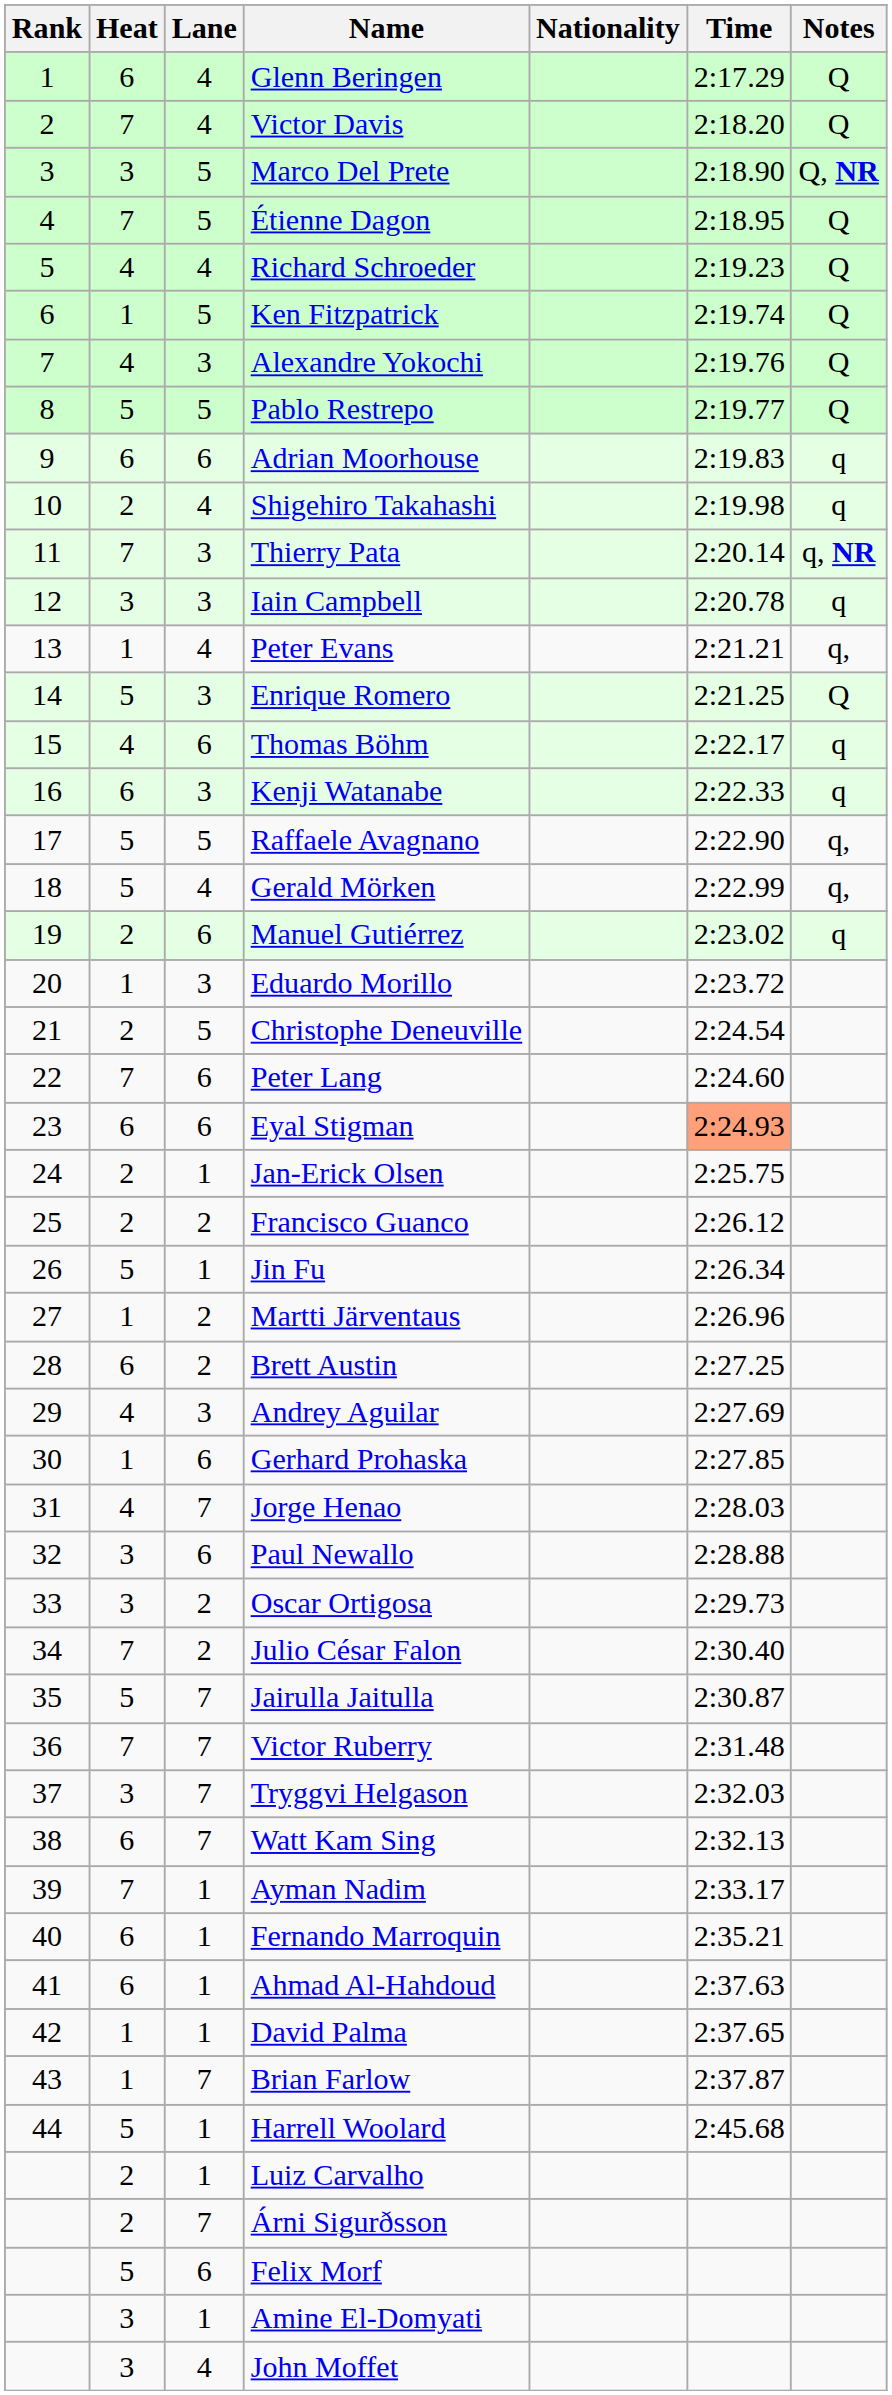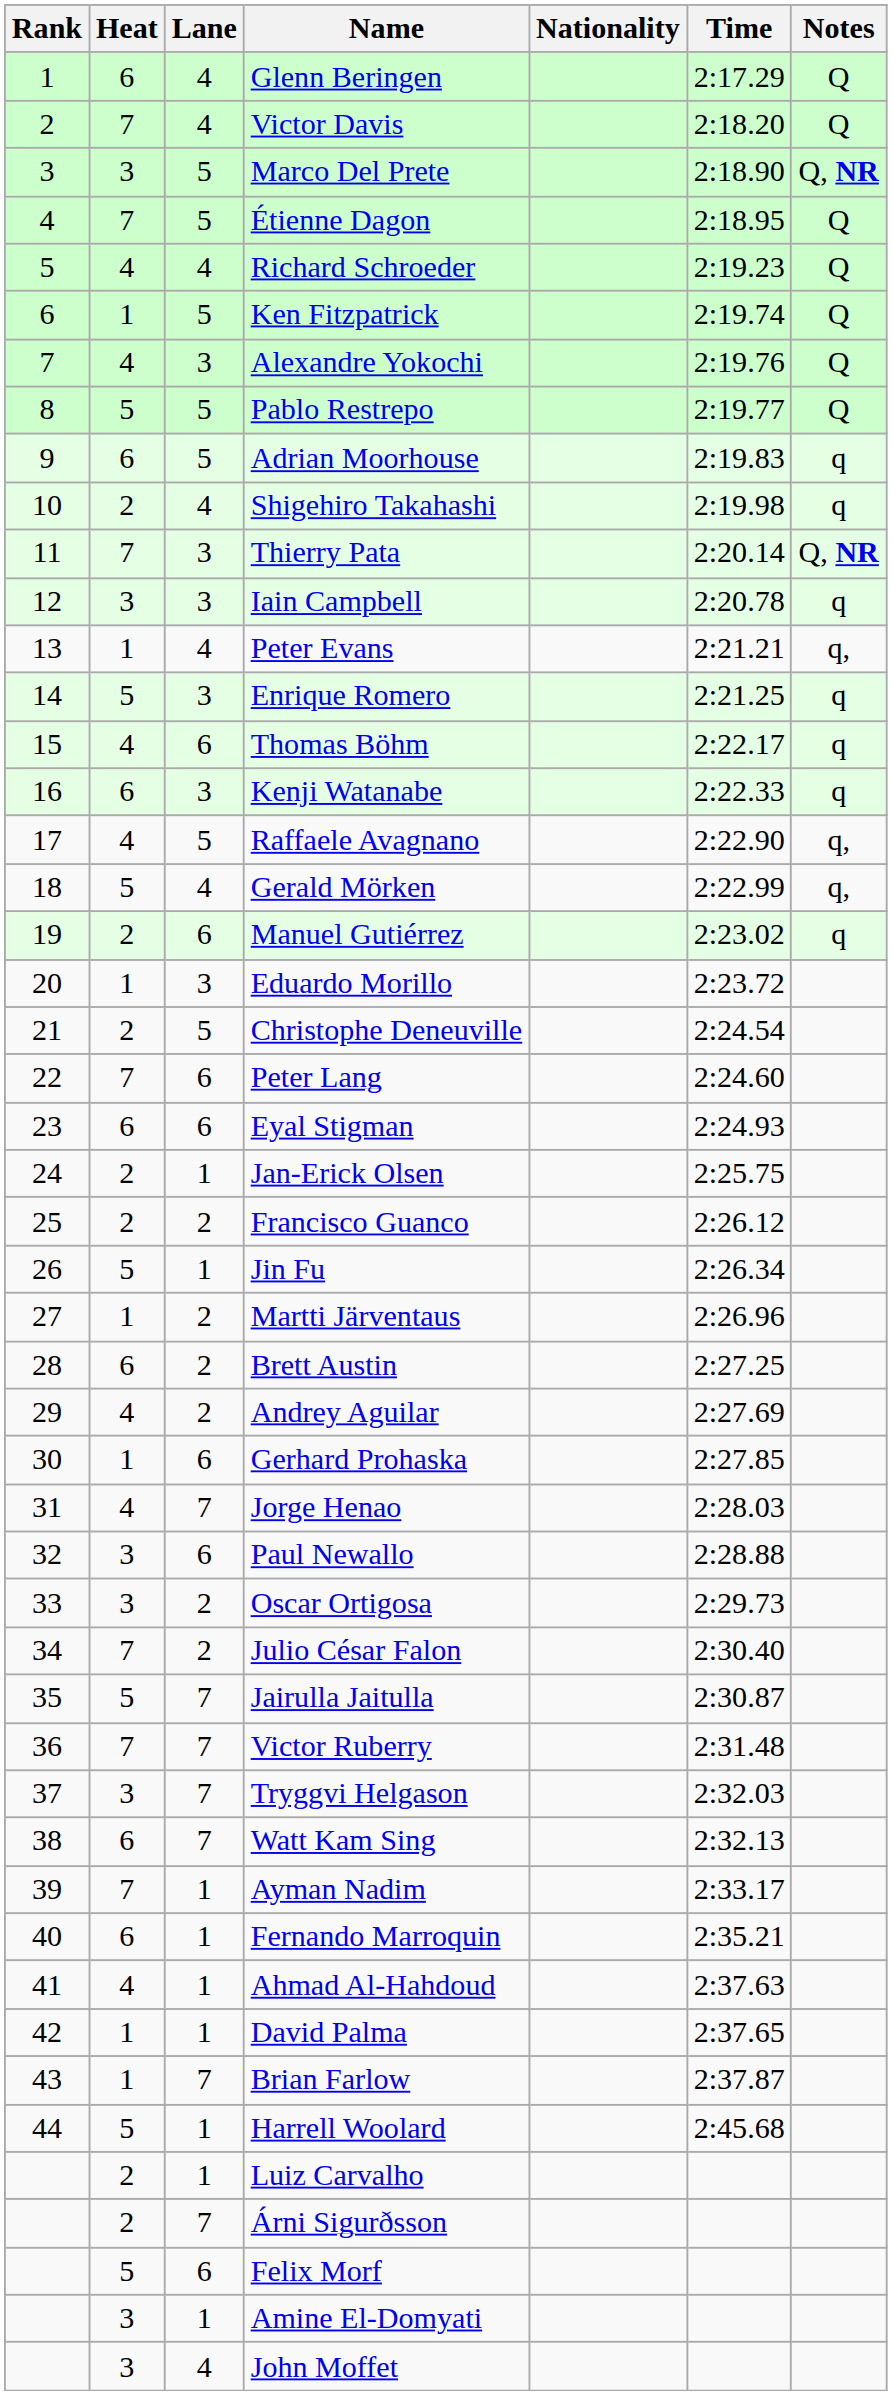 <table class="wikitable sortable" style="text-align:center">
 <tr>
 <th>Rank</th>
 <th>Heat</th>
 <th>Lane</th>
 <th>Name</th>
 <th>Nationality</th>
 <th>Time</th>
 <th>Notes</th>
 </tr>
 <tr bgcolor=#cfc>
 <td>1</td>
 <td>6</td>
 <td>4</td>
 <td align=left><a href='#'>Glenn Beringen</a></td>
 <td align=left></td>
 <td>2:17.29</td>
 <td>Q</td>
 </tr>
 <tr bgcolor=#cfc>
 <td>2</td>
 <td>7</td>
 <td>4</td>
 <td align=left><a href='#'>Victor Davis</a></td>
 <td align=left></td>
 <td>2:18.20</td>
 <td>Q</td>
 </tr>
 <tr bgcolor=#cfc>
 <td>3</td>
 <td>3</td>
 <td>5</td>
 <td align=left><a href='#'>Marco Del Prete</a></td>
 <td align=left></td>
 <td>2:18.90</td>
 <td>Q, <strong><a href='#'>NR</a></strong></td>
 </tr>
 <tr bgcolor=#cfc>
 <td>4</td>
 <td>7</td>
 <td>5</td>
 <td align=left><a href='#'>Étienne Dagon</a></td>
 <td align=left></td>
 <td>2:18.95</td>
 <td>Q</td>
 </tr>
 <tr bgcolor=#cfc>
 <td>5</td>
 <td>4</td>
 <td>4</td>
 <td align=left><a href='#'>Richard Schroeder</a></td>
 <td align=left></td>
 <td>2:19.23</td>
 <td>Q</td>
 </tr>
 <tr bgcolor=#cfc>
 <td>6</td>
 <td>1</td>
 <td>5</td>
 <td align=left><a href='#'>Ken Fitzpatrick</a></td>
 <td align=left></td>
 <td>2:19.74</td>
 <td>Q</td>
 </tr>
 <tr bgcolor=#cfc>
 <td>7</td>
 <td>4</td>
 <td>3</td>
 <td align=left><a href='#'>Alexandre Yokochi</a></td>
 <td align=left></td>
 <td>2:19.76</td>
 <td>Q</td>
 </tr>
 <tr bgcolor=#cfc>
 <td>8</td>
 <td>5</td>
 <td>5</td>
 <td align=left><a href='#'>Pablo Restrepo</a></td>
 <td align=left></td>
 <td>2:19.77</td>
 <td>Q</td>
 </tr>
 <tr bgcolor=e5ffe5>
 <td>9</td>
 <td>6</td>
-<td>6</td>
+<td>5</td>
 <td align=left><a href='#'>Adrian Moorhouse</a></td>
 <td align=left></td>
 <td>2:19.83</td>
 <td>q</td>
 </tr>
 <tr bgcolor=e5ffe5>
 <td>10</td>
 <td>2</td>
 <td>4</td>
 <td align=left><a href='#'>Shigehiro Takahashi</a></td>
 <td align=left></td>
 <td>2:19.98</td>
 <td>q</td>
 </tr>
 <tr bgcolor=e5ffe5>
 <td>11</td>
 <td>7</td>
 <td>3</td>
 <td align=left><a href='#'>Thierry Pata</a></td>
 <td align=left></td>
 <td>2:20.14</td>
-<td>q, <strong><a href='#'>NR</a></strong></td>
+<td>Q, <strong><a href='#'>NR</a></strong></td>
 </tr>
 <tr bgcolor=e5ffe5>
 <td>12</td>
 <td>3</td>
 <td>3</td>
 <td align=left><a href='#'>Iain Campbell</a></td>
 <td align=left></td>
 <td>2:20.78</td>
 <td>q</td>
 </tr>
 <tr>
 <td>13</td>
 <td>1</td>
 <td>4</td>
 <td align=left><a href='#'>Peter Evans</a></td>
 <td align=left></td>
 <td>2:21.21</td>
 <td>q, </td>
 </tr>
 <tr bgcolor=e5ffe5>
 <td>14</td>
 <td>5</td>
 <td>3</td>
 <td align=left><a href='#'>Enrique Romero</a></td>
 <td align=left></td>
 <td>2:21.25</td>
-<td>Q</td>
+<td>q</td>
 </tr>
 <tr bgcolor=e5ffe5>
 <td>15</td>
 <td>4</td>
 <td>6</td>
 <td align=left><a href='#'>Thomas Böhm</a></td>
 <td align=left></td>
 <td>2:22.17</td>
 <td>q</td>
 </tr>
 <tr bgcolor=e5ffe5>
 <td>16</td>
 <td>6</td>
 <td>3</td>
 <td align=left><a href='#'>Kenji Watanabe</a></td>
 <td align=left></td>
 <td>2:22.33</td>
 <td>q</td>
 </tr>
 <tr>
 <td>17</td>
-<td>5</td>
+<td>4</td>
 <td>5</td>
 <td align=left><a href='#'>Raffaele Avagnano</a></td>
 <td align=left></td>
 <td>2:22.90</td>
 <td>q, </td>
 </tr>
 <tr>
 <td>18</td>
 <td>5</td>
 <td>4</td>
 <td align=left><a href='#'>Gerald Mörken</a></td>
 <td align=left></td>
 <td>2:22.99</td>
 <td>q, </td>
 </tr>
 <tr bgcolor=e5ffe5>
 <td>19</td>
 <td>2</td>
 <td>6</td>
 <td align=left><a href='#'>Manuel Gutiérrez</a></td>
 <td align=left></td>
 <td>2:23.02</td>
 <td>q</td>
 </tr>
 <tr>
 <td>20</td>
 <td>1</td>
 <td>3</td>
 <td align=left><a href='#'>Eduardo Morillo</a></td>
 <td align=left></td>
 <td>2:23.72</td>
 <td></td>
 </tr>
 <tr>
 <td>21</td>
 <td>2</td>
 <td>5</td>
 <td align=left><a href='#'>Christophe Deneuville</a></td>
 <td align=left></td>
 <td>2:24.54</td>
 <td></td>
 </tr>
 <tr>
 <td>22</td>
 <td>7</td>
 <td>6</td>
 <td align=left><a href='#'>Peter Lang</a></td>
 <td align=left></td>
 <td>2:24.60</td>
 <td></td>
 </tr>
 <tr>
 <td>23</td>
 <td>6</td>
 <td>6</td>
 <td align=left><a href='#'>Eyal Stigman</a></td>
 <td align=left></td>
-<td style="background: lightsalmon;">2:24.93</td>
+<td>2:24.93</td>
 <td></td>
 </tr>
 <tr>
 <td>24</td>
 <td>2</td>
 <td>1</td>
 <td align=left><a href='#'>Jan-Erick Olsen</a></td>
 <td align=left></td>
 <td>2:25.75</td>
 <td></td>
 </tr>
 <tr>
 <td>25</td>
 <td>2</td>
 <td>2</td>
 <td align=left><a href='#'>Francisco Guanco</a></td>
 <td align=left></td>
 <td>2:26.12</td>
 <td></td>
 </tr>
 <tr>
 <td>26</td>
 <td>5</td>
 <td>1</td>
 <td align=left><a href='#'>Jin Fu</a></td>
 <td align=left></td>
 <td>2:26.34</td>
 <td></td>
 </tr>
 <tr>
 <td>27</td>
 <td>1</td>
 <td>2</td>
 <td align=left><a href='#'>Martti Järventaus</a></td>
 <td align=left></td>
 <td>2:26.96</td>
 <td></td>
 </tr>
 <tr>
 <td>28</td>
 <td>6</td>
 <td>2</td>
 <td align=left><a href='#'>Brett Austin</a></td>
 <td align=left></td>
 <td>2:27.25</td>
 <td></td>
 </tr>
 <tr>
 <td>29</td>
 <td>4</td>
-<td>3</td>
+<td>2</td>
 <td align=left><a href='#'>Andrey Aguilar</a></td>
 <td align=left></td>
 <td>2:27.69</td>
 <td></td>
 </tr>
 <tr>
 <td>30</td>
 <td>1</td>
 <td>6</td>
 <td align=left><a href='#'>Gerhard Prohaska</a></td>
 <td align=left></td>
 <td>2:27.85</td>
 <td></td>
 </tr>
 <tr>
 <td>31</td>
 <td>4</td>
 <td>7</td>
 <td align=left><a href='#'>Jorge Henao</a></td>
 <td align=left></td>
 <td>2:28.03</td>
 <td></td>
 </tr>
 <tr>
 <td>32</td>
 <td>3</td>
 <td>6</td>
 <td align=left><a href='#'>Paul Newallo</a></td>
 <td align=left></td>
 <td>2:28.88</td>
 <td></td>
 </tr>
 <tr>
 <td>33</td>
 <td>3</td>
 <td>2</td>
 <td align=left><a href='#'>Oscar Ortigosa</a></td>
 <td align=left></td>
 <td>2:29.73</td>
 <td></td>
 </tr>
 <tr>
 <td>34</td>
 <td>7</td>
 <td>2</td>
 <td align=left><a href='#'>Julio César Falon</a></td>
 <td align=left></td>
 <td>2:30.40</td>
 <td></td>
 </tr>
 <tr>
 <td>35</td>
 <td>5</td>
 <td>7</td>
 <td align=left><a href='#'>Jairulla Jaitulla</a></td>
 <td align=left></td>
 <td>2:30.87</td>
 <td></td>
 </tr>
 <tr>
 <td>36</td>
 <td>7</td>
 <td>7</td>
 <td align=left><a href='#'>Victor Ruberry</a></td>
 <td align=left></td>
 <td>2:31.48</td>
 <td></td>
 </tr>
 <tr>
 <td>37</td>
 <td>3</td>
 <td>7</td>
 <td align=left><a href='#'>Tryggvi Helgason</a></td>
 <td align=left></td>
 <td>2:32.03</td>
 <td></td>
 </tr>
 <tr>
 <td>38</td>
 <td>6</td>
 <td>7</td>
 <td align=left><a href='#'>Watt Kam Sing</a></td>
 <td align=left></td>
 <td>2:32.13</td>
 <td></td>
 </tr>
 <tr>
 <td>39</td>
 <td>7</td>
 <td>1</td>
 <td align=left><a href='#'>Ayman Nadim</a></td>
 <td align=left></td>
 <td>2:33.17</td>
 <td></td>
 </tr>
 <tr>
 <td>40</td>
 <td>6</td>
 <td>1</td>
 <td align=left><a href='#'>Fernando Marroquin</a></td>
 <td align=left></td>
 <td>2:35.21</td>
 <td></td>
 </tr>
 <tr>
 <td>41</td>
-<td>6</td>
+<td>4</td>
 <td>1</td>
 <td align=left><a href='#'>Ahmad Al-Hahdoud</a></td>
 <td align=left></td>
 <td>2:37.63</td>
 <td></td>
 </tr>
 <tr>
 <td>42</td>
 <td>1</td>
 <td>1</td>
 <td align=left><a href='#'>David Palma</a></td>
 <td align=left></td>
 <td>2:37.65</td>
 <td></td>
 </tr>
 <tr>
 <td>43</td>
 <td>1</td>
 <td>7</td>
 <td align=left><a href='#'>Brian Farlow</a></td>
 <td align=left></td>
 <td>2:37.87</td>
 <td></td>
 </tr>
 <tr>
 <td>44</td>
 <td>5</td>
 <td>1</td>
 <td align=left><a href='#'>Harrell Woolard</a></td>
 <td align=left></td>
 <td>2:45.68</td>
 <td></td>
 </tr>
 <tr>
 <td></td>
 <td>2</td>
 <td>1</td>
 <td align=left><a href='#'>Luiz Carvalho</a></td>
 <td align=left></td>
 <td></td>
 <td></td>
 </tr>
 <tr>
 <td></td>
 <td>2</td>
 <td>7</td>
 <td align=left><a href='#'>Árni Sigurðsson</a></td>
 <td align=left></td>
 <td></td>
 <td></td>
 </tr>
 <tr>
 <td></td>
 <td>5</td>
 <td>6</td>
 <td align=left><a href='#'>Felix Morf</a></td>
 <td align=left></td>
 <td></td>
 <td></td>
 </tr>
 <tr>
 <td></td>
 <td>3</td>
 <td>1</td>
 <td align=left><a href='#'>Amine El-Domyati</a></td>
 <td align=left></td>
 <td></td>
 <td></td>
 </tr>
 <tr>
 <td></td>
 <td>3</td>
 <td>4</td>
 <td align=left><a href='#'>John Moffet</a></td>
 <td align=left></td>
 <td></td>
 <td></td>
 </tr>
 </table>
